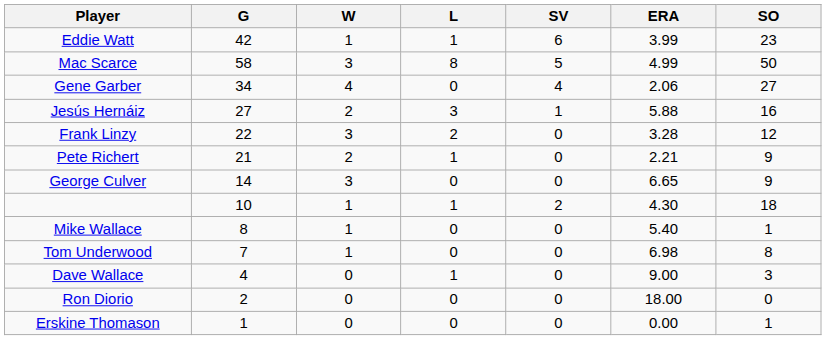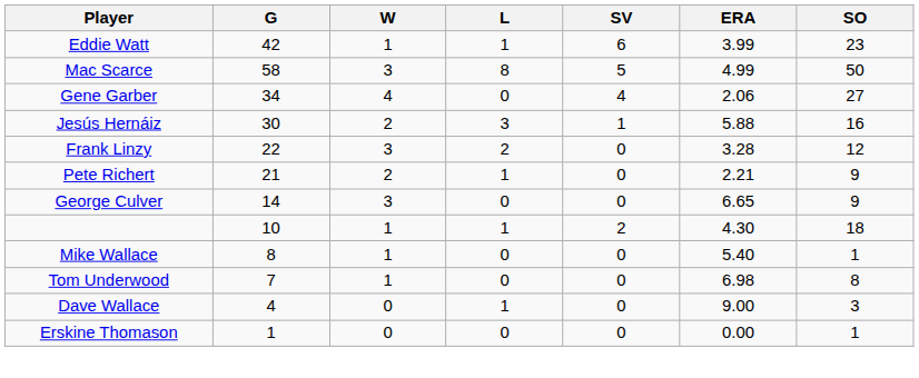 <table class="wikitable sortable">
 <tr>
 <th bgcolor="#DDDDFF" width="16%">Player</th>
 <th bgcolor="#DDDDFF" width="9%">G</th>
 <th bgcolor="#DDDDFF" width="9%">W</th>
 <th bgcolor="#DDDDFF" width="9%">L</th>
 <th bgcolor="#DDDDFF" width="9%">SV</th>
 <th bgcolor="#DDDDFF" width="9%">ERA</th>
 <th bgcolor="#DDDDFF" width="9%">SO</th>
 </tr>
 <tr align="center">
 <td><a href='#'>Eddie Watt</a></td>
 <td>42</td>
 <td>1</td>
 <td>1</td>
 <td>6</td>
 <td>3.99</td>
 <td>23</td>
 </tr>
 <tr align=center>
 <td><a href='#'>Mac Scarce</a></td>
 <td>58</td>
 <td>3</td>
 <td>8</td>
 <td>5</td>
 <td>4.99</td>
 <td>50</td>
 </tr>
 <tr align=center>
 <td><a href='#'>Gene Garber</a></td>
 <td>34</td>
 <td>4</td>
 <td>0</td>
 <td>4</td>
 <td>2.06</td>
 <td>27</td>
 </tr>
 <tr align=center>
 <td><a href='#'>Jesús Hernáiz</a></td>
-<td>27</td>
+<td>30</td>
 <td>2</td>
 <td>3</td>
 <td>1</td>
 <td>5.88</td>
 <td>16</td>
 </tr>
 <tr align=center>
 <td><a href='#'>Frank Linzy</a></td>
 <td>22</td>
 <td>3</td>
 <td>2</td>
 <td>0</td>
 <td>3.28</td>
 <td>12</td>
 </tr>
 <tr align=center>
 <td><a href='#'>Pete Richert</a></td>
 <td>21</td>
 <td>2</td>
 <td>1</td>
 <td>0</td>
 <td>2.21</td>
 <td>9</td>
 </tr>
 <tr align=center>
 <td><a href='#'>George Culver</a></td>
 <td>14</td>
 <td>3</td>
 <td>0</td>
 <td>0</td>
 <td>6.65</td>
 <td>9</td>
 </tr>
 <tr align=center>
 <td></td>
 <td>10</td>
 <td>1</td>
 <td>1</td>
 <td>2</td>
 <td>4.30</td>
 <td>18</td>
 </tr>
 <tr align="center">
 <td><a href='#'>Mike Wallace</a></td>
 <td>8</td>
 <td>1</td>
 <td>0</td>
 <td>0</td>
 <td>5.40</td>
 <td>1</td>
 </tr>
 <tr align=center>
 <td><a href='#'>Tom Underwood</a></td>
 <td>7</td>
 <td>1</td>
 <td>0</td>
 <td>0</td>
 <td>6.98</td>
 <td>8</td>
 </tr>
 <tr align=center>
 <td><a href='#'>Dave Wallace</a></td>
 <td>4</td>
 <td>0</td>
 <td>1</td>
 <td>0</td>
 <td>9.00</td>
 <td>3</td>
 </tr>
 <tr align=center>
-<td><a href='#'>Ron Diorio</a></td>
-<td>2</td>
-<td>0</td>
-<td>0</td>
-<td>0</td>
-<td>18.00</td>
-<td>0</td>
-</tr>
-<tr align=center>
 <td><a href='#'>Erskine Thomason</a></td>
 <td>1</td>
 <td>0</td>
 <td>0</td>
 <td>0</td>
 <td>0.00</td>
 <td>1</td>
 </tr>
 </table>
